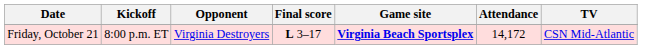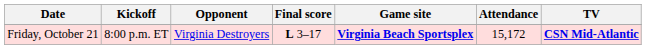 <table class="wikitable" align="center" style="font-size: 95%;">
 <tr>
 <th>Date</th>
 <th>Kickoff</th>
 <th>Opponent</th>
 <th>Final score</th>
 <th>Game site</th>
 <th>Attendance</th>
 <th>TV</th>
 </tr>
 <tr>
 </tr>
 <tr bgcolor="#FFDDDD" align="center">
 <td>Friday, October 21</td>
 <td>8:00 p.m. ET</td>
 <td><a href='#'>Virginia Destroyers</a></td>
 <td><strong>L</strong> 3–17</td>
 <td><strong><a href='#'>Virginia Beach Sportsplex</a></strong></td>
-<td>14,172</td>
-<td><a href='#'>CSN Mid-Atlantic</a></td>
+<td>15,172</td>
+<td><strong><a href='#'>CSN Mid-Atlantic</a></strong></td>
 </tr>
 </table>
